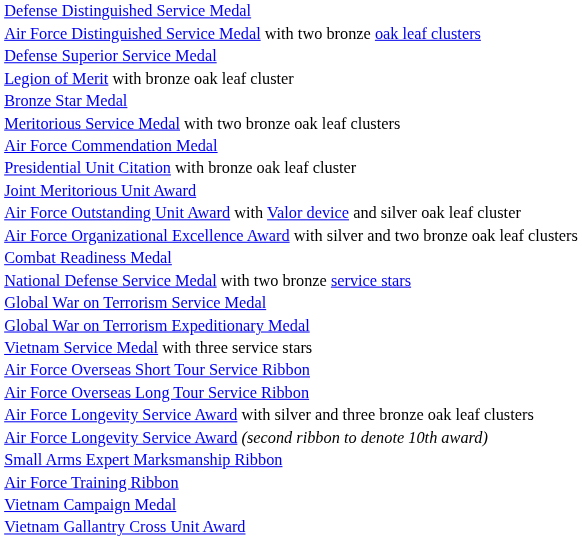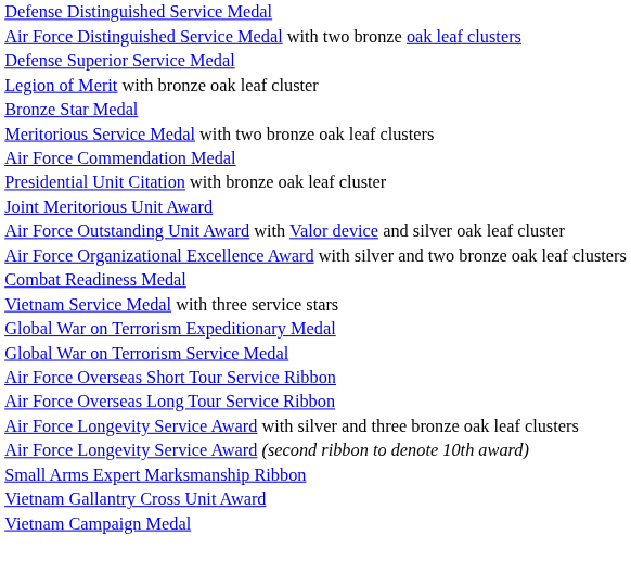 <table>
 <tr>
 <td></td>
 <td><a href='#'>Defense Distinguished Service Medal</a></td>
 </tr>
 <tr>
 <td></td>
 <td><a href='#'>Air Force Distinguished Service Medal</a> with two bronze <a href='#'>oak leaf clusters</a></td>
 </tr>
 <tr>
 <td></td>
 <td><a href='#'>Defense Superior Service Medal</a></td>
 </tr>
 <tr>
 <td></td>
 <td><a href='#'>Legion of Merit</a> with bronze oak leaf cluster</td>
 </tr>
 <tr>
 <td></td>
 <td><a href='#'>Bronze Star Medal</a></td>
 </tr>
 <tr>
 <td></td>
 <td><a href='#'>Meritorious Service Medal</a> with two bronze oak leaf clusters</td>
 </tr>
 <tr>
 <td></td>
 <td><a href='#'>Air Force Commendation Medal</a></td>
 </tr>
 <tr>
 <td></td>
 <td><a href='#'>Presidential Unit Citation</a> with bronze oak leaf cluster</td>
 </tr>
 <tr>
 <td></td>
 <td><a href='#'>Joint Meritorious Unit Award</a></td>
 </tr>
 <tr v>
 <td></td>
 <td><a href='#'>Air Force Outstanding Unit Award</a> with <a href='#'>Valor device</a> and silver oak leaf cluster</td>
 </tr>
 <tr>
 <td></td>
 <td><a href='#'>Air Force Organizational Excellence Award</a> with silver and two bronze oak leaf clusters</td>
 </tr>
 <tr>
 <td></td>
 <td><a href='#'>Combat Readiness Medal</a></td>
 </tr>
 <tr>
 <td></td>
-<td><a href='#'>National Defense Service Medal</a> with two bronze <a href='#'>service stars</a></td>
-</tr>
-<tr>
-<td></td>
-<td><a href='#'>Global War on Terrorism Service Medal</a></td>
+<td><a href='#'>Vietnam Service Medal</a> with three service stars</td>
 </tr>
 <tr>
 <td></td>
 <td><a href='#'>Global War on Terrorism Expeditionary Medal</a></td>
 </tr>
 <tr>
 <td></td>
-<td><a href='#'>Vietnam Service Medal</a> with three service stars</td>
+<td><a href='#'>Global War on Terrorism Service Medal</a></td>
 </tr>
 <tr>
 <td></td>
 <td><a href='#'>Air Force Overseas Short Tour Service Ribbon</a></td>
 </tr>
 <tr>
 <td></td>
 <td><a href='#'>Air Force Overseas Long Tour Service Ribbon</a></td>
 </tr>
 <tr>
 <td></td>
 <td><a href='#'>Air Force Longevity Service Award</a> with silver and three bronze oak leaf clusters</td>
 </tr>
 <tr>
 <td></td>
 <td><a href='#'>Air Force Longevity Service Award</a> <em>(second ribbon to denote 10th award)</em></td>
 </tr>
 <tr>
 <td></td>
 <td><a href='#'>Small Arms Expert Marksmanship Ribbon</a></td>
 </tr>
 <tr>
 <td></td>
-<td><a href='#'>Air Force Training Ribbon</a></td>
+<td><a href='#'>Vietnam Gallantry Cross Unit Award</a></td>
 </tr>
 <tr>
 <td></td>
 <td><a href='#'>Vietnam Campaign Medal</a></td>
 </tr>
-<tr>
-<td></td>
-<td><a href='#'>Vietnam Gallantry Cross Unit Award</a></td>
-</tr>
 </table>
